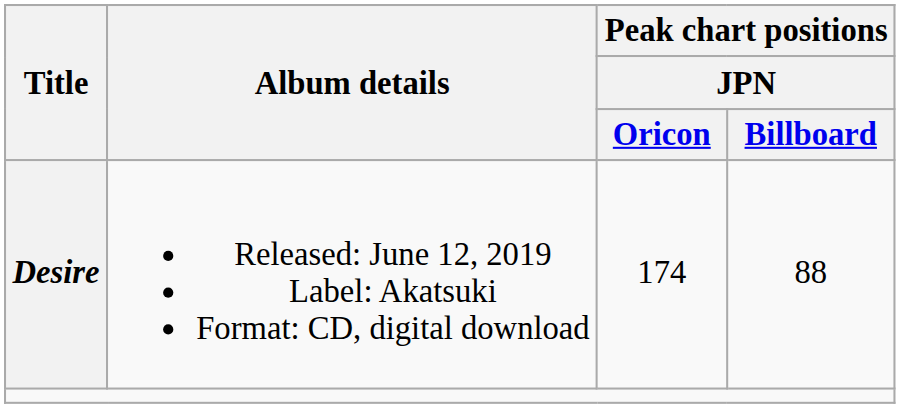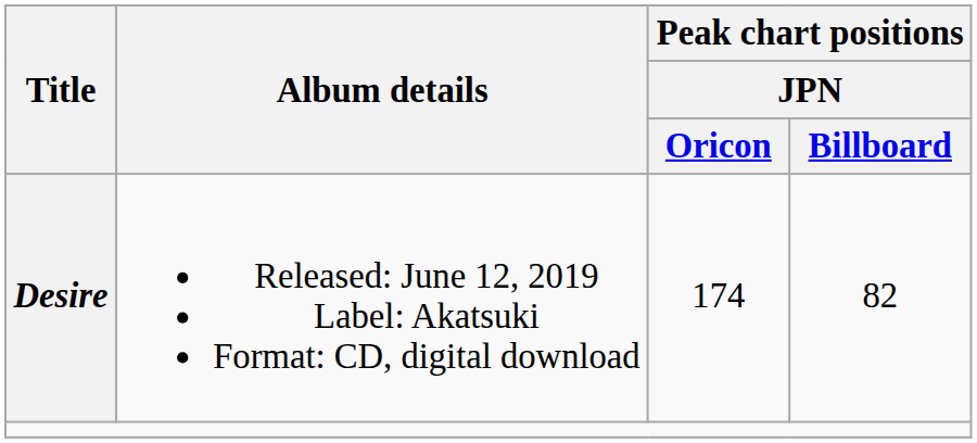 <table class="wikitable plainrowheaders" style="text-align:center">
 <tr>
 <th rowspan="3">Title</th>
 <th rowspan="3">Album details</th>
 <th colspan="2">Peak chart positions</th>
 </tr>
 <tr>
 <th colspan="2">JPN<br></th>
 </tr>
 <tr>
 <th><a href='#'>Oricon</a></th>
 <th><a href='#'>Billboard</a></th>
 </tr>
 <tr>
 <th scope="row"><em>Desire</em></th>
 <td><br><ul><li>Released: June 12, 2019 </li><li>Label: Akatsuki</li><li>Format: CD, digital download</li></ul></td>
 <td>174</td>
-<td>88</td>
+<td>82</td>
 </tr>
 <tr>
 <td colspan="4"></td>
 </tr>
 </table>
